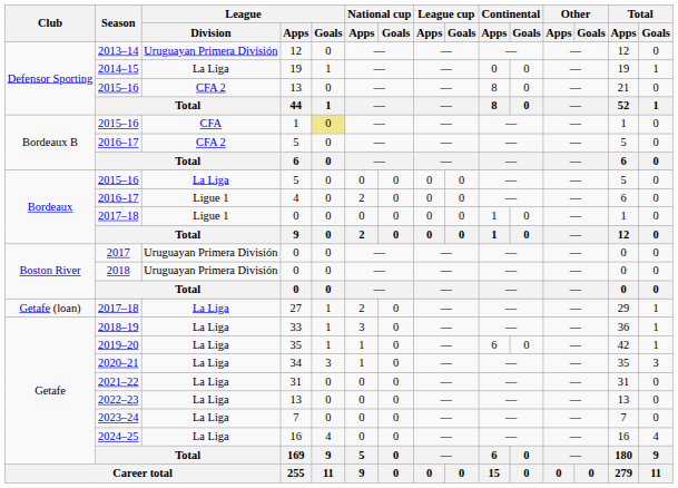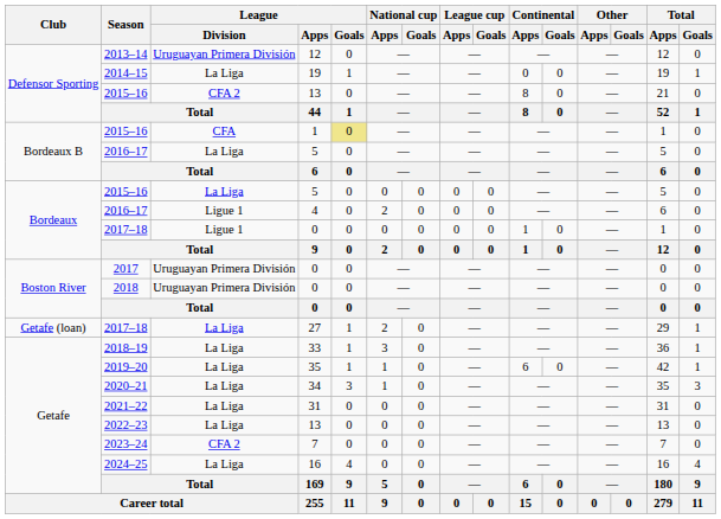 <table class="wikitable" style="text-align:center">
 <tr>
 <th rowspan="2">Club</th>
 <th rowspan="2">Season</th>
 <th colspan="3">League</th>
 <th colspan="2">National cup</th>
 <th colspan="2">League cup</th>
 <th colspan="2">Continental</th>
 <th colspan="2">Other</th>
 <th colspan="2">Total</th>
 </tr>
 <tr>
 <th>Division</th>
 <th>Apps</th>
 <th>Goals</th>
 <th>Apps</th>
 <th>Goals</th>
 <th>Apps</th>
 <th>Goals</th>
 <th>Apps</th>
 <th>Goals</th>
 <th>Apps</th>
 <th>Goals</th>
 <th>Apps</th>
 <th>Goals</th>
 </tr>
 <tr>
 <td rowspan="4"><a href='#'>Defensor Sporting</a></td>
 <td><a href='#'>2013–14</a></td>
 <td><a href='#'>Uruguayan Primera División</a></td>
 <td>12</td>
 <td>0</td>
 <td colspan="2">—</td>
 <td colspan="2">—</td>
 <td colspan="2">—</td>
 <td colspan="2">—</td>
 <td>12</td>
 <td>0</td>
 </tr>
 <tr>
 <td><a href='#'>2014–15</a></td>
 <td>La Liga</td>
 <td>19</td>
 <td>1</td>
 <td colspan="2">—</td>
 <td colspan="2">—</td>
 <td>0</td>
 <td>0</td>
 <td colspan="2">—</td>
 <td>19</td>
 <td>1</td>
 </tr>
 <tr>
 <td><a href='#'>2015–16</a></td>
 <td><a href='#'>CFA 2</a></td>
 <td>13</td>
 <td>0</td>
 <td colspan="2">—</td>
 <td colspan="2">—</td>
 <td>8</td>
 <td>0</td>
 <td colspan="2">—</td>
 <td>21</td>
 <td>0</td>
 </tr>
 <tr>
 <th colspan="2">Total</th>
 <th>44</th>
 <th>1</th>
 <th colspan="2">—</th>
 <th colspan="2">—</th>
 <th>8</th>
 <th>0</th>
 <th colspan="2">—</th>
 <th>52</th>
 <th>1</th>
 </tr>
 <tr>
 <td rowspan="3">Bordeaux B</td>
 <td><a href='#'>2015–16</a></td>
 <td><a href='#'>CFA</a></td>
 <td>1</td>
 <td style="background: khaki;">0</td>
 <td colspan="2">—</td>
 <td colspan="2">—</td>
 <td colspan="2">—</td>
 <td colspan="2">—</td>
 <td>1</td>
 <td>0</td>
 </tr>
 <tr>
 <td><a href='#'>2016–17</a></td>
-<td><a href='#'>CFA 2</a></td>
+<td>La Liga</td>
 <td>5</td>
 <td>0</td>
 <td colspan="2">—</td>
 <td colspan="2">—</td>
 <td colspan="2">—</td>
 <td colspan="2">—</td>
 <td>5</td>
 <td>0</td>
 </tr>
 <tr>
 <th colspan="2">Total</th>
 <th>6</th>
 <th>0</th>
 <th colspan="2">—</th>
 <th colspan="2">—</th>
 <th colspan="2">—</th>
 <th colspan="2">—</th>
 <th>6</th>
 <th>0</th>
 </tr>
 <tr>
 <td rowspan="4"><a href='#'>Bordeaux</a></td>
 <td><a href='#'>2015–16</a></td>
 <td><a href='#'>La Liga</a></td>
 <td>5</td>
 <td>0</td>
 <td>0</td>
 <td>0</td>
 <td>0</td>
 <td>0</td>
 <td colspan="2">—</td>
 <td colspan="2">—</td>
 <td>5</td>
 <td>0</td>
 </tr>
 <tr>
 <td><a href='#'>2016–17</a></td>
 <td>Ligue 1</td>
 <td>4</td>
 <td>0</td>
 <td>2</td>
 <td>0</td>
 <td>0</td>
 <td>0</td>
 <td colspan="2">—</td>
 <td colspan="2">—</td>
 <td>6</td>
 <td>0</td>
 </tr>
 <tr>
 <td><a href='#'>2017–18</a></td>
 <td>Ligue 1</td>
 <td>0</td>
 <td>0</td>
 <td>0</td>
 <td>0</td>
 <td>0</td>
 <td>0</td>
 <td>1</td>
 <td>0</td>
 <td colspan="2">—</td>
 <td>1</td>
 <td>0</td>
 </tr>
 <tr>
 <th colspan="2">Total</th>
 <th>9</th>
 <th>0</th>
 <th>2</th>
 <th>0</th>
 <th>0</th>
 <th>0</th>
 <th>1</th>
 <th>0</th>
 <th colspan="2">—</th>
 <th>12</th>
 <th>0</th>
 </tr>
 <tr>
 <td rowspan="3"><a href='#'>Boston River</a></td>
 <td><a href='#'>2017</a></td>
 <td>Uruguayan Primera División</td>
 <td>0</td>
 <td>0</td>
 <td colspan="2">—</td>
 <td colspan="2">—</td>
 <td colspan="2">—</td>
 <td colspan="2">—</td>
 <td>0</td>
 <td>0</td>
 </tr>
 <tr>
 <td><a href='#'>2018</a></td>
 <td>Uruguayan Primera División</td>
 <td>0</td>
 <td>0</td>
 <td colspan="2">—</td>
 <td colspan="2">—</td>
 <td colspan="2">—</td>
 <td colspan="2">—</td>
 <td>0</td>
 <td>0</td>
 </tr>
 <tr>
 <th colspan="2">Total</th>
 <th>0</th>
 <th>0</th>
 <th colspan="2">—</th>
 <th colspan="2">—</th>
 <th colspan="2">—</th>
 <th colspan="2">—</th>
 <th>0</th>
 <th>0</th>
 </tr>
 <tr>
 <td><a href='#'>Getafe</a> (loan)</td>
 <td><a href='#'>2017–18</a></td>
 <td><a href='#'>La Liga</a></td>
 <td>27</td>
 <td>1</td>
 <td>2</td>
 <td>0</td>
 <td colspan="2">—</td>
 <td colspan="2">—</td>
 <td colspan="2">—</td>
 <td>29</td>
 <td>1</td>
 </tr>
 <tr>
 <td rowspan="8">Getafe</td>
 <td><a href='#'>2018–19</a></td>
 <td>La Liga</td>
 <td>33</td>
 <td>1</td>
 <td>3</td>
 <td>0</td>
 <td colspan="2">—</td>
 <td colspan="2">—</td>
 <td colspan="2">—</td>
 <td>36</td>
 <td>1</td>
 </tr>
 <tr>
 <td><a href='#'>2019–20</a></td>
 <td>La Liga</td>
 <td>35</td>
 <td>1</td>
 <td>1</td>
 <td>0</td>
 <td colspan="2">—</td>
 <td>6</td>
 <td>0</td>
 <td colspan="2">—</td>
 <td>42</td>
 <td>1</td>
 </tr>
 <tr>
 <td><a href='#'>2020–21</a></td>
 <td>La Liga</td>
 <td>34</td>
 <td>3</td>
 <td>1</td>
 <td>0</td>
 <td colspan="2">—</td>
 <td colspan="2">—</td>
 <td colspan="2">—</td>
 <td>35</td>
 <td>3</td>
 </tr>
 <tr>
 <td><a href='#'>2021–22</a></td>
 <td>La Liga</td>
 <td>31</td>
 <td>0</td>
 <td>0</td>
 <td>0</td>
 <td colspan="2">—</td>
 <td colspan="2">—</td>
 <td colspan="2">—</td>
 <td>31</td>
 <td>0</td>
 </tr>
 <tr>
 <td><a href='#'>2022–23</a></td>
 <td>La Liga</td>
 <td>13</td>
 <td>0</td>
 <td>0</td>
 <td>0</td>
 <td colspan="2">—</td>
 <td colspan="2">—</td>
 <td colspan="2">—</td>
 <td>13</td>
 <td>0</td>
 </tr>
 <tr>
 <td><a href='#'>2023–24</a></td>
-<td>La Liga</td>
+<td><a href='#'>CFA 2</a></td>
 <td>7</td>
 <td>0</td>
 <td>0</td>
 <td>0</td>
 <td colspan="2">—</td>
 <td colspan="2">—</td>
 <td colspan="2">—</td>
 <td>7</td>
 <td>0</td>
 </tr>
 <tr>
 <td><a href='#'>2024–25</a></td>
 <td>La Liga</td>
 <td>16</td>
 <td>4</td>
 <td>0</td>
 <td>0</td>
 <td colspan="2">—</td>
 <td colspan="2">—</td>
 <td colspan="2">—</td>
 <td>16</td>
 <td>4</td>
 </tr>
 <tr>
 <th colspan="2">Total</th>
 <th>169</th>
 <th>9</th>
 <th>5</th>
 <th>0</th>
 <th colspan="2">—</th>
 <th>6</th>
 <th>0</th>
 <th colspan="2">—</th>
 <th>180</th>
 <th>9</th>
 </tr>
 <tr>
 <th colspan="3">Career total</th>
 <th>255</th>
 <th>11</th>
 <th>9</th>
 <th>0</th>
 <th>0</th>
 <th>0</th>
 <th>15</th>
 <th>0</th>
 <th>0</th>
 <th>0</th>
 <th>279</th>
 <th>11</th>
 </tr>
 </table>
